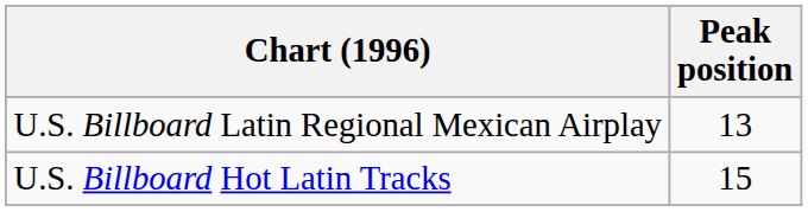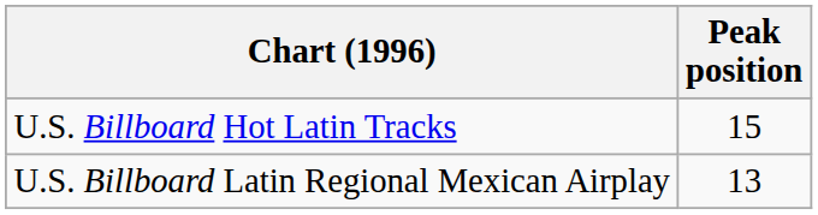 <table class="wikitable">
 <tr>
 <th>Chart (1996) </th>
 <th>Peak<br>position</th>
 </tr>
 <tr>
+<td>U.S. <em><a href='#'>Billboard</a></em> <a href='#'>Hot Latin Tracks</a></td>
+<td style="text-align:center;">15</td>
+</tr>
+<tr>
 <td>U.S. <em>Billboard</em> Latin Regional Mexican Airplay</td>
 <td style="text-align:center;">13</td>
 </tr>
-<tr>
-<td>U.S. <em><a href='#'>Billboard</a></em> <a href='#'>Hot Latin Tracks</a></td>
-<td style="text-align:center;">15</td>
-</tr>
 </table>
